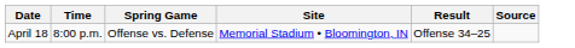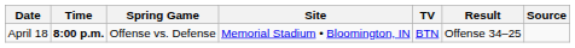 <table class="wikitable" style="font-size:95%;">
 <tr>
 <th>Date</th>
 <th>Time</th>
 <th>Spring Game</th>
 <th>Site</th>
+<th>TV</th>
 <th>Result</th>
 <th>Source</th>
 </tr>
 <tr>
 <td>April 18</td>
-<td>8:00 p.m.</td>
+<td><strong>8:00 p.m.</strong></td>
 <td>Offense vs. Defense</td>
 <td><a href='#'>Memorial Stadium</a> • <a href='#'>Bloomington, IN</a></td>
+<td><a href='#'>BTN</a></td>
 <td>Offense 34–25</td>
 <td></td>
 </tr>
 </table>
